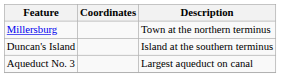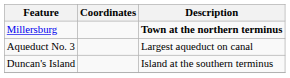 <table class="wikitable">
 <tr>
 <th>Feature</th>
 <th>Coordinates</th>
 <th>Description</th>
 </tr>
 <tr>
 <td><a href='#'>Millersburg</a></td>
 <td></td>
-<td>Town at the northern terminus</td>
+<td><strong>Town at the northern terminus</strong></td>
+</tr>
+<tr>
+<td>Aqueduct No. 3</td>
+<td></td>
+<td>Largest aqueduct on canal</td>
 </tr>
 <tr>
 <td>Duncan's Island</td>
 <td></td>
 <td>Island at the southern terminus</td>
 </tr>
 <tr>
-<td>Aqueduct No. 3</td>
-<td></td>
-<td>Largest aqueduct on canal</td>
-</tr>
-<tr>
 </tr>
 </table>
